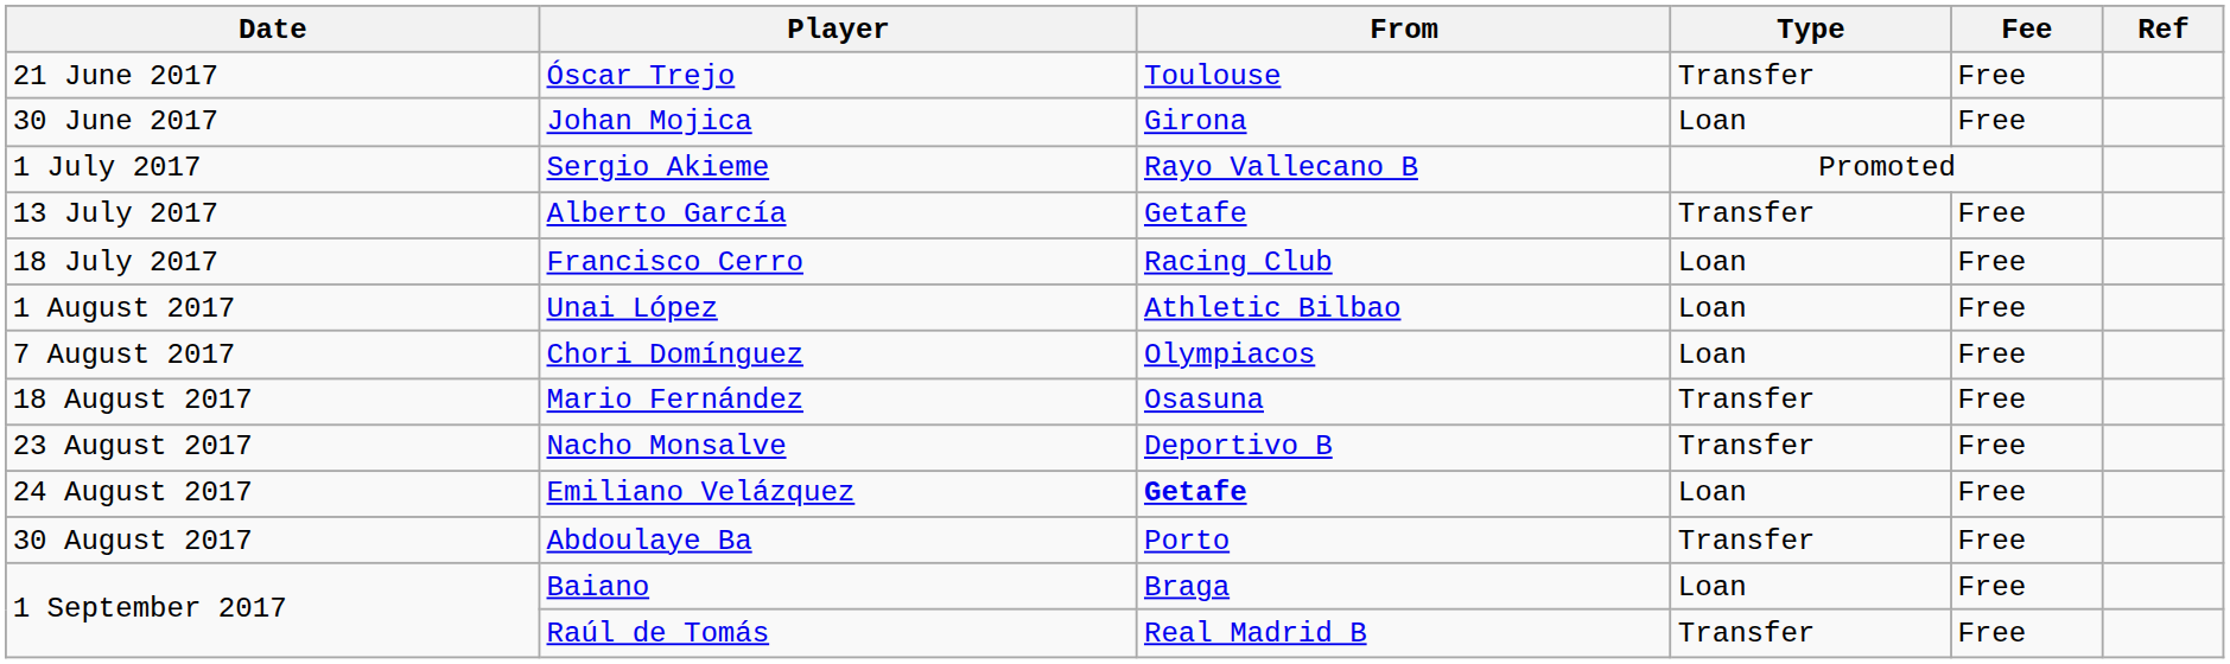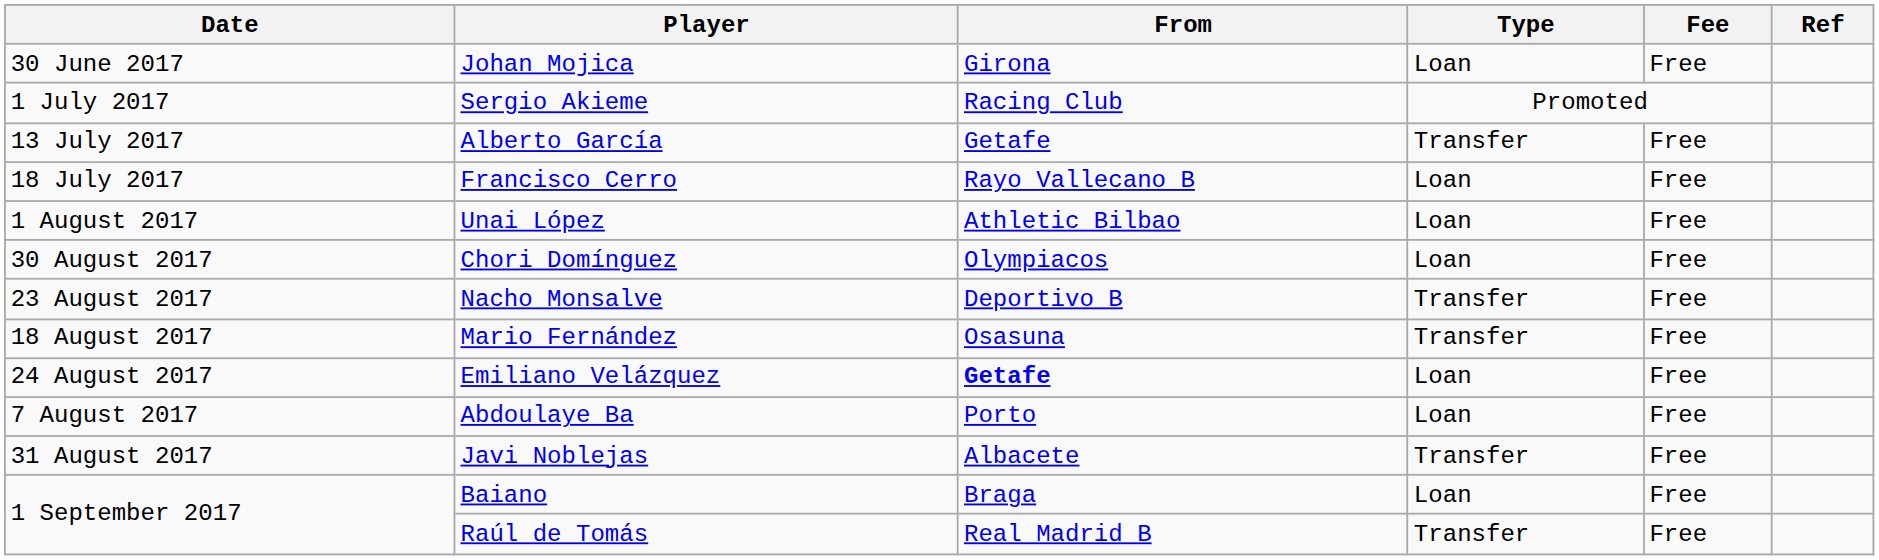 <table class="wikitable" style="width:80%;">
 <tr>
 <th>Date</th>
 <th>Player</th>
 <th>From</th>
 <th>Type</th>
 <th>Fee</th>
 <th>Ref</th>
-</tr>
-<tr>
-<td>21 June 2017</td>
-<td> <a href='#'>Óscar Trejo</a></td>
-<td> <a href='#'>Toulouse</a></td>
-<td>Transfer</td>
-<td>Free</td>
-<td></td>
 </tr>
 <tr>
 <td>30 June 2017</td>
 <td> <a href='#'>Johan Mojica</a></td>
 <td> <a href='#'>Girona</a></td>
 <td>Loan</td>
 <td>Free</td>
 <td></td>
 </tr>
 <tr>
 <td>1 July 2017</td>
 <td> <a href='#'>Sergio Akieme</a></td>
-<td> <a href='#'>Rayo Vallecano B</a></td>
+<td> <a href='#'>Racing Club</a></td>
 <td colspan="2" style="text-align:center;">Promoted</td>
 <td></td>
 </tr>
 <tr>
 <td>13 July 2017</td>
 <td> <a href='#'>Alberto García</a></td>
 <td> <a href='#'>Getafe</a></td>
 <td>Transfer</td>
 <td>Free</td>
 <td></td>
 </tr>
 <tr>
 <td>18 July 2017</td>
 <td> <a href='#'>Francisco Cerro</a></td>
-<td> <a href='#'>Racing Club</a></td>
+<td> <a href='#'>Rayo Vallecano B</a></td>
 <td>Loan</td>
 <td>Free</td>
 <td></td>
 </tr>
 <tr>
 <td>1 August 2017</td>
 <td> <a href='#'>Unai López</a></td>
 <td> <a href='#'>Athletic Bilbao</a></td>
 <td>Loan</td>
 <td>Free</td>
 <td></td>
 </tr>
 <tr>
-<td>7 August 2017</td>
+<td>30 August 2017</td>
 <td> <a href='#'>Chori Domínguez</a></td>
 <td> <a href='#'>Olympiacos</a></td>
 <td>Loan</td>
 <td>Free</td>
 <td></td>
 </tr>
 <tr>
-<td>18 August 2017</td>
-<td> <a href='#'>Mario Fernández</a></td>
-<td> <a href='#'>Osasuna</a></td>
+<td>23 August 2017</td>
+<td> <a href='#'>Nacho Monsalve</a></td>
+<td> <a href='#'>Deportivo B</a></td>
 <td>Transfer</td>
 <td>Free</td>
 <td></td>
 </tr>
 <tr>
-<td>23 August 2017</td>
-<td> <a href='#'>Nacho Monsalve</a></td>
-<td> <a href='#'>Deportivo B</a></td>
+<td>18 August 2017</td>
+<td> <a href='#'>Mario Fernández</a></td>
+<td> <a href='#'>Osasuna</a></td>
 <td>Transfer</td>
 <td>Free</td>
 <td></td>
 </tr>
 <tr>
 <td>24 August 2017</td>
 <td> <a href='#'>Emiliano Velázquez</a></td>
 <td><strong> <a href='#'>Getafe</a></strong></td>
 <td>Loan</td>
 <td>Free</td>
 <td></td>
 </tr>
 <tr>
-<td>30 August 2017</td>
+<td>7 August 2017</td>
 <td> <a href='#'>Abdoulaye Ba</a></td>
 <td> <a href='#'>Porto</a></td>
+<td>Loan</td>
+<td>Free</td>
+<td></td>
+</tr>
+<tr>
+<td>31 August 2017</td>
+<td> <a href='#'>Javi Noblejas</a></td>
+<td> <a href='#'>Albacete</a></td>
 <td>Transfer</td>
 <td>Free</td>
 <td></td>
 </tr>
 <tr>
 <td rowspan="2">1 September 2017</td>
 <td> <a href='#'>Baiano</a></td>
 <td> <a href='#'>Braga</a></td>
 <td>Loan</td>
 <td>Free</td>
 <td></td>
 </tr>
 <tr>
 <td> <a href='#'>Raúl de Tomás</a></td>
 <td> <a href='#'>Real Madrid B</a></td>
 <td>Transfer</td>
 <td>Free</td>
 <td></td>
 </tr>
 </table>
